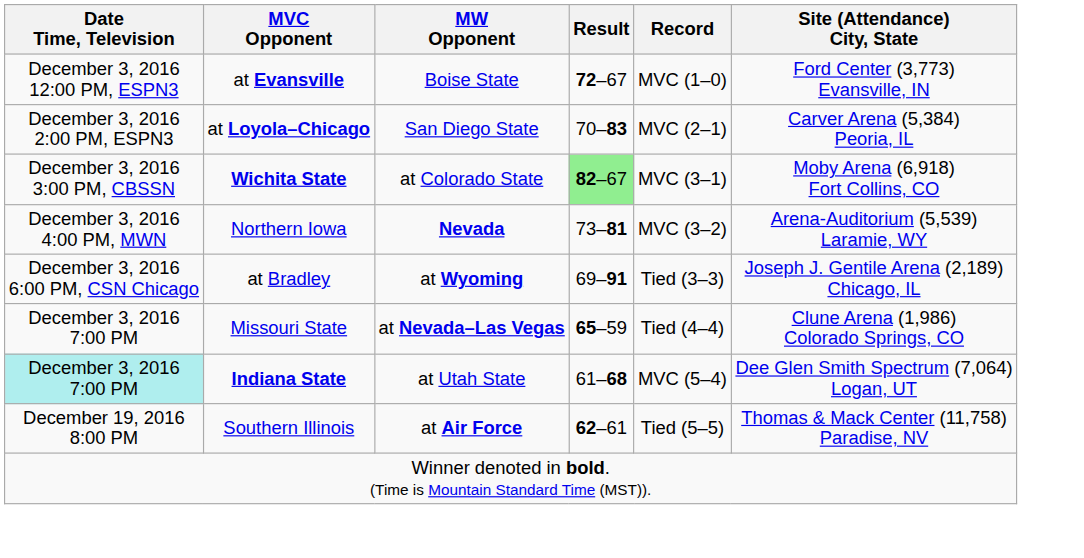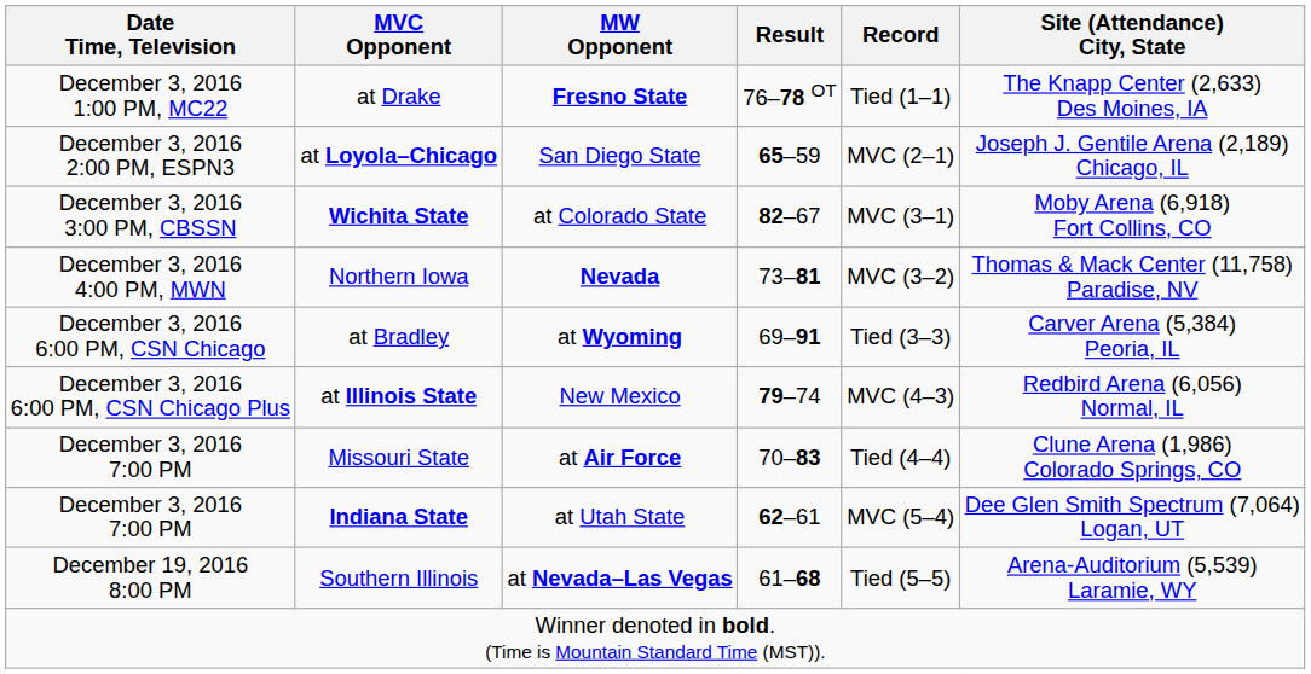 <table class="wikitable sortable" style="text-align:center;" border="1">
 <tr>
 <th>Date<br>Time, Television</th>
 <th><strong><a href='#'>MVC</a></strong><br>Opponent</th>
 <th><strong><a href='#'>MW</a></strong><br>Opponent</th>
 <th>Result</th>
 <th>Record</th>
 <th>Site (Attendance)<br>City, State</th>
 </tr>
 <tr>
-<td>December 3, 2016<br>12:00 PM, <a href='#'>ESPN3</a></td>
-<td>at <strong><a href='#'>Evansville</a></strong></td>
-<td><a href='#'>Boise State</a></td>
-<td><strong>72</strong>–67</td>
-<td>MVC (1–0)</td>
-<td><a href='#'>Ford Center</a> (3,773)<br><a href='#'>Evansville, IN</a></td>
+<td>December 3, 2016<br>1:00 PM, <a href='#'>MC22</a></td>
+<td>at <a href='#'>Drake</a></td>
+<td><strong><a href='#'>Fresno State</a></strong></td>
+<td>76–<strong>78</strong> <sup>OT</sup></td>
+<td>Tied (1–1)</td>
+<td><a href='#'>The Knapp Center</a> (2,633)<br><a href='#'>Des Moines, IA</a></td>
 </tr>
 <tr>
 <td>December 3, 2016<br>2:00 PM, ESPN3</td>
 <td>at <strong><a href='#'>Loyola–Chicago</a></strong></td>
 <td><a href='#'>San Diego State</a></td>
-<td>70–<strong>83</strong></td>
+<td><strong>65</strong>–59</td>
 <td>MVC (2–1)</td>
-<td><a href='#'>Carver Arena</a> (5,384)<br><a href='#'>Peoria, IL</a></td>
+<td><a href='#'>Joseph J. Gentile Arena</a> (2,189)<br><a href='#'>Chicago, IL</a></td>
 </tr>
 <tr>
 <td>December 3, 2016<br>3:00 PM, <a href='#'>CBSSN</a></td>
 <td><strong><a href='#'>Wichita State</a></strong></td>
 <td>at <a href='#'>Colorado State</a></td>
-<td style="background: lightgreen;"><strong>82</strong>–67</td>
+<td><strong>82</strong>–67</td>
 <td>MVC (3–1)</td>
 <td><a href='#'>Moby Arena</a> (6,918)<br><a href='#'>Fort Collins, CO</a></td>
 </tr>
 <tr>
 <td>December 3, 2016<br>4:00 PM, <a href='#'>MWN</a></td>
 <td><a href='#'>Northern Iowa</a></td>
 <td><strong><a href='#'>Nevada</a></strong></td>
 <td>73–<strong>81</strong></td>
 <td>MVC (3–2)</td>
-<td><a href='#'>Arena-Auditorium</a> (5,539)<br><a href='#'>Laramie, WY</a></td>
+<td><a href='#'>Thomas & Mack Center</a> (11,758)<br><a href='#'>Paradise, NV</a></td>
 </tr>
 <tr>
 <td>December 3, 2016<br>6:00 PM, <a href='#'>CSN Chicago</a></td>
 <td>at <a href='#'>Bradley</a></td>
 <td>at <strong><a href='#'>Wyoming</a></strong></td>
 <td>69–<strong>91</strong></td>
 <td>Tied (3–3)</td>
-<td><a href='#'>Joseph J. Gentile Arena</a> (2,189)<br><a href='#'>Chicago, IL</a></td>
+<td><a href='#'>Carver Arena</a> (5,384)<br><a href='#'>Peoria, IL</a></td>
+</tr>
+<tr>
+<td>December 3, 2016<br>6:00 PM, <a href='#'>CSN Chicago Plus</a></td>
+<td>at <strong><a href='#'>Illinois State</a></strong></td>
+<td><a href='#'>New Mexico</a></td>
+<td><strong>79</strong>–74</td>
+<td>MVC (4–3)</td>
+<td><a href='#'>Redbird Arena</a> (6,056)<br><a href='#'>Normal, IL</a></td>
 </tr>
 <tr>
 <td>December 3, 2016<br>7:00 PM</td>
 <td><a href='#'>Missouri State</a></td>
-<td>at <strong><a href='#'>Nevada–Las Vegas</a></strong></td>
-<td><strong>65</strong>–59</td>
+<td>at <strong><a href='#'>Air Force</a></strong></td>
+<td>70–<strong>83</strong></td>
 <td>Tied (4–4)</td>
 <td><a href='#'>Clune Arena</a> (1,986)<br><a href='#'>Colorado Springs, CO</a></td>
 </tr>
 <tr>
-<td style="background: paleturquoise;">December 3, 2016<br>7:00 PM</td>
+<td>December 3, 2016<br>7:00 PM</td>
 <td><strong><a href='#'>Indiana State</a></strong></td>
 <td>at <a href='#'>Utah State</a></td>
-<td>61–<strong>68</strong></td>
+<td><strong>62</strong>–61</td>
 <td>MVC (5–4)</td>
 <td><a href='#'>Dee Glen Smith Spectrum</a> (7,064)<br><a href='#'>Logan, UT</a></td>
 </tr>
 <tr>
 <td>December 19, 2016<br>8:00 PM</td>
 <td><a href='#'>Southern Illinois</a></td>
-<td>at <strong><a href='#'>Air Force</a></strong></td>
-<td><strong>62</strong>–61</td>
+<td>at <strong><a href='#'>Nevada–Las Vegas</a></strong></td>
+<td>61–<strong>68</strong></td>
 <td>Tied (5–5)</td>
-<td><a href='#'>Thomas & Mack Center</a> (11,758)<br><a href='#'>Paradise, NV</a></td>
+<td><a href='#'>Arena-Auditorium</a> (5,539)<br><a href='#'>Laramie, WY</a></td>
 </tr>
 <tr>
 <td colspan=6>Winner denoted in <strong>bold</strong>.<br><small>(Time is <a href='#'>Mountain Standard Time</a> (MST)).</small></td>
 </tr>
 </table>
